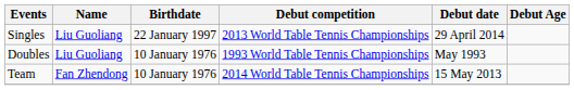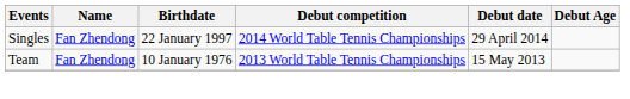 <table class="wikitable">
 <tr>
 <th>Events</th>
 <th>Name</th>
 <th>Birthdate</th>
 <th>Debut competition</th>
 <th>Debut date</th>
 <th>Debut Age</th>
 </tr>
 <tr>
 <td>Singles</td>
-<td><a href='#'>Liu Guoliang</a></td>
+<td><a href='#'>Fan Zhendong</a></td>
 <td>22 January 1997</td>
-<td><a href='#'>2013 World Table Tennis Championships</a></td>
+<td><a href='#'>2014 World Table Tennis Championships</a></td>
 <td>29 April 2014</td>
-<td></td>
-</tr>
-<tr>
-<td>Doubles</td>
-<td><a href='#'>Liu Guoliang</a></td>
-<td>10 January 1976</td>
-<td><a href='#'>1993 World Table Tennis Championships</a></td>
-<td>May 1993</td>
 <td></td>
 </tr>
 <tr>
 <td>Team</td>
 <td><a href='#'>Fan Zhendong</a></td>
 <td>10 January 1976</td>
-<td><a href='#'>2014 World Table Tennis Championships</a></td>
+<td><a href='#'>2013 World Table Tennis Championships</a></td>
 <td>15 May 2013</td>
 <td></td>
 </tr>
 <tr>
 </tr>
 </table>
